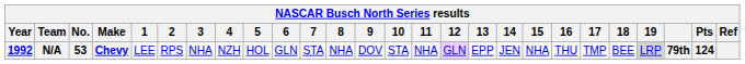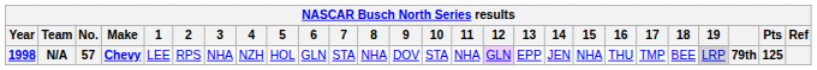 <table class="wikitable" style="text-align:center; font-size:75%">
 <tr>
 <th colspan=45><a href='#'>NASCAR Busch North Series</a> results</th>
 </tr>
 <tr>
 <th>Year</th>
 <th>Team</th>
 <th>No.</th>
 <th>Make</th>
 <th>1</th>
 <th>2</th>
 <th>3</th>
 <th>4</th>
 <th>5</th>
 <th>6</th>
 <th>7</th>
 <th>8</th>
 <th>9</th>
 <th>10</th>
 <th>11</th>
 <th>12</th>
 <th>13</th>
 <th>14</th>
 <th>15</th>
 <th>16</th>
 <th>17</th>
 <th>18</th>
 <th>19</th>
 <th></th>
 <th>Pts</th>
 <th>Ref</th>
 </tr>
 <tr>
-<th><a href='#'>1992</a></th>
+<th><a href='#'>1998</a></th>
 <th>N/A</th>
-<th>53</th>
+<th>57</th>
 <th><a href='#'>Chevy</a></th>
 <td><a href='#'>LEE</a></td>
 <td><a href='#'>RPS</a></td>
 <td><a href='#'>NHA</a></td>
 <td><a href='#'>NZH</a></td>
 <td><a href='#'>HOL</a></td>
 <td><a href='#'>GLN</a></td>
 <td><a href='#'>STA</a></td>
 <td><a href='#'>NHA</a></td>
 <td><a href='#'>DOV</a></td>
 <td><a href='#'>STA</a></td>
 <td><a href='#'>NHA</a></td>
 <td style="background:#EFCFFF;"><a href='#'>GLN</a><br></td>
 <td><a href='#'>EPP</a></td>
 <td><a href='#'>JEN</a></td>
 <td><a href='#'>NHA</a></td>
 <td><a href='#'>THU</a></td>
 <td><a href='#'>TMP</a></td>
 <td><a href='#'>BEE</a></td>
 <td style="background: lightgrey;"><a href='#'>LRP</a></td>
 <th>79th</th>
-<th>124</th>
+<th>125</th>
 <th></th>
 </tr>
 </table>
